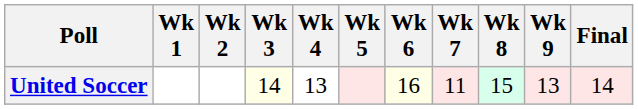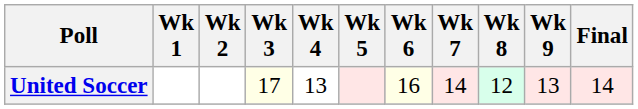 <table class="wikitable" style="white-space:nowrap;text-align:center;">
 <tr>
 <th>Poll</th>
 <th>Wk<br>1</th>
 <th>Wk<br>2</th>
 <th>Wk<br>3</th>
 <th>Wk<br>4</th>
 <th>Wk<br>5</th>
 <th>Wk<br>6</th>
 <th>Wk<br>7</th>
 <th>Wk<br>8</th>
 <th>Wk<br>9</th>
 <th>Final<br></th>
 </tr>
 <tr>
 <th><a href='#'>United Soccer</a></th>
 <td style="background:#FFFFFF;"></td>
 <td style="background:#FFFFFF;"></td>
-<td style="background:#FFFFE6;">14</td>
+<td style="background:#FFFFE6;">17</td>
 <td style="background:#FFFFFF;">13</td>
 <td style="background:#FFE6E6;"></td>
 <td style="background:#FFFFE6;">16</td>
-<td style="background:#FFE6E6;">11</td>
-<td style="background:#D8FFEB;">15</td>
+<td style="background:#FFE6E6;">14</td>
+<td style="background:#D8FFEB;">12</td>
 <td style="background:#FFE6E6;">13</td>
 <td style="background:#FFE6E6;">14</td>
 </tr>
 </table>
